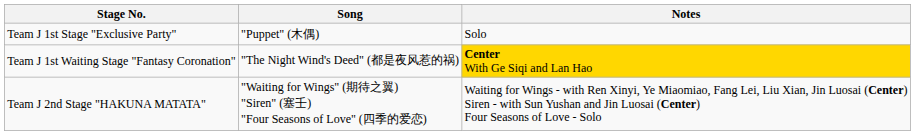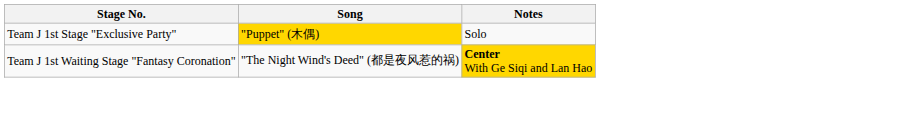 <table class="wikitable">
 <tr>
 <th>Stage No.</th>
 <th>Song</th>
 <th>Notes</th>
 </tr>
 <tr>
 <td>Team J 1st Stage "Exclusive Party"</td>
-<td>"Puppet" (木偶)</td>
+<td style="background: gold;">"Puppet" (木偶)</td>
 <td>Solo</td>
 </tr>
 <tr>
 <td>Team J 1st Waiting Stage "Fantasy Coronation"</td>
 <td>"The Night Wind's Deed" (都是夜风惹的祸)</td>
 <td style="background: gold;"><strong>Center</strong><br> With Ge Siqi and Lan Hao</td>
 </tr>
-<tr>
-<td>Team J 2nd Stage "HAKUNA MATATA"</td>
-<td>"Waiting for Wings" (期待之翼)<br>"Siren" (塞壬)<br>"Four Seasons of Love" (四季的爱恋)</td>
-<td>Waiting for Wings - with Ren Xinyi, Ye Miaomiao, Fang Lei, Liu Xian, Jin Luosai (<strong>Center</strong>)<br>Siren - with Sun Yushan and Jin Luosai (<strong>Center</strong>)<br>Four Seasons of Love - Solo</td>
-</tr>
 </table>
